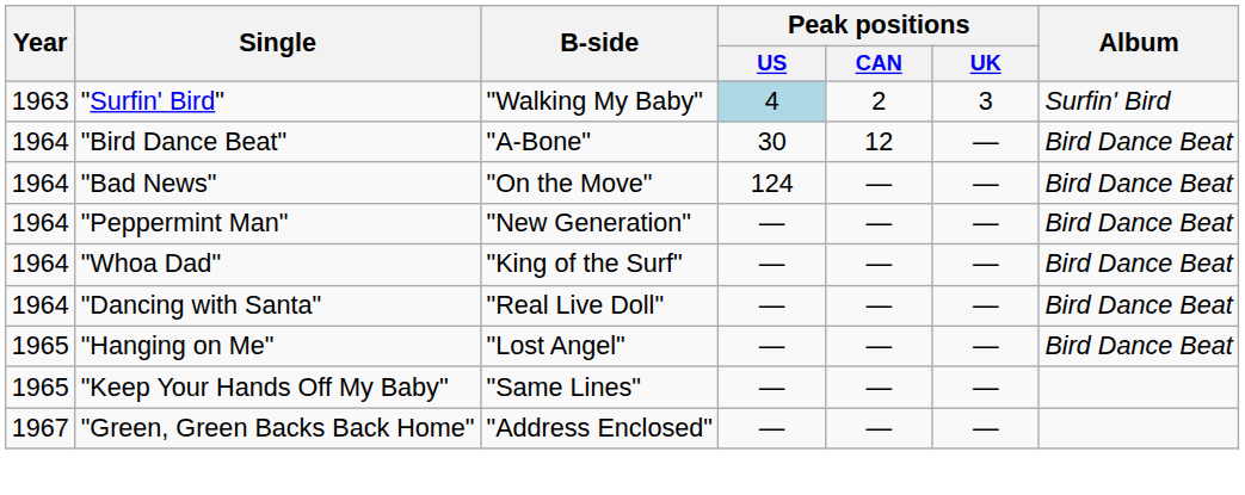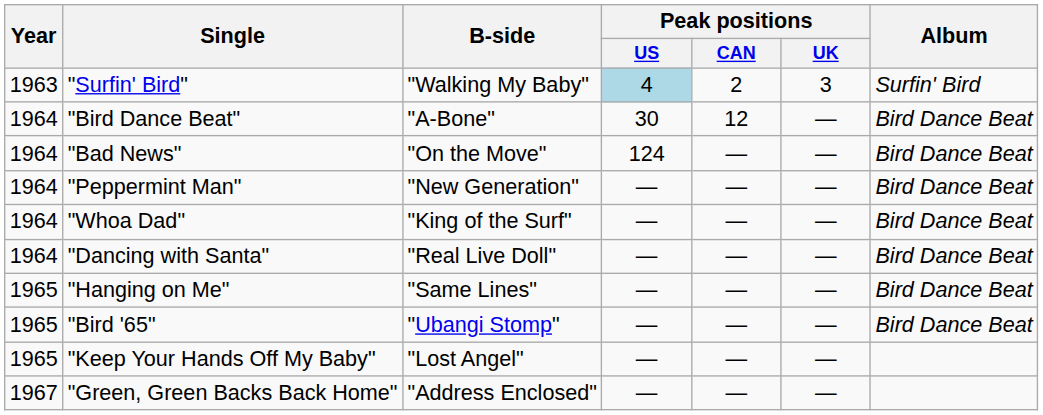 <table class="wikitable" style="text-align:center;">
 <tr>
 <th rowspan="2">Year</th>
 <th rowspan="2">Single</th>
 <th rowspan="2">B-side</th>
 <th colspan="3">Peak positions</th>
 <th rowspan="2">Album</th>
 </tr>
 <tr style="font-size:smaller;">
 <th width="60"><a href='#'>US</a></th>
 <th width="60"><a href='#'>CAN</a></th>
 <th width="60"><a href='#'>UK</a></th>
 </tr>
 <tr>
 <td>1963</td>
 <td align="left">"<a href='#'>Surfin' Bird</a>"</td>
 <td align="left">"Walking My Baby"</td>
 <td style="background: lightblue;">4</td>
 <td>2</td>
 <td>3</td>
 <td align="left"><em>Surfin' Bird</em></td>
 </tr>
 <tr>
 <td>1964</td>
 <td align="left">"Bird Dance Beat"</td>
 <td align="left">"A-Bone"</td>
 <td>30</td>
 <td>12</td>
 <td>—</td>
 <td align="left"><em>Bird Dance Beat</em></td>
 </tr>
 <tr>
 <td>1964</td>
 <td align="left">"Bad News"</td>
 <td align="left">"On the Move"</td>
 <td>124</td>
 <td>—</td>
 <td>—</td>
 <td align="left"><em>Bird Dance Beat</em></td>
 </tr>
 <tr>
 <td>1964</td>
 <td align="left">"Peppermint Man"</td>
 <td align="left">"New Generation"</td>
 <td>—</td>
 <td>—</td>
 <td>—</td>
 <td align="left"><em>Bird Dance Beat</em></td>
 </tr>
 <tr>
 <td>1964</td>
 <td align="left">"Whoa Dad"</td>
 <td align="left">"King of the Surf"</td>
 <td>—</td>
 <td>—</td>
 <td>—</td>
 <td align="left"><em>Bird Dance Beat</em></td>
 </tr>
 <tr>
 <td>1964</td>
 <td align="left">"Dancing with Santa"</td>
 <td align="left">"Real Live Doll"</td>
 <td>—</td>
 <td>—</td>
 <td>—</td>
 <td align="left"><em>Bird Dance Beat</em></td>
 </tr>
 <tr>
 <td>1965</td>
 <td align="left">"Hanging on Me"</td>
-<td align="left">"Lost Angel"</td>
+<td align="left">"Same Lines"</td>
+<td>—</td>
+<td>—</td>
+<td>—</td>
+<td align="left"><em>Bird Dance Beat</em></td>
+</tr>
+<tr>
+<td>1965</td>
+<td align="left">"Bird '65"</td>
+<td align="left">"<a href='#'>Ubangi Stomp</a>"</td>
 <td>—</td>
 <td>—</td>
 <td>—</td>
 <td align="left"><em>Bird Dance Beat</em></td>
 </tr>
 <tr>
 <td>1965</td>
 <td align="left">"Keep Your Hands Off My Baby"</td>
-<td align="left">"Same Lines"</td>
+<td align="left">"Lost Angel"</td>
 <td>—</td>
 <td>—</td>
 <td>—</td>
 <td align="left"></td>
 </tr>
 <tr>
 <td>1967</td>
 <td align="left">"Green, Green Backs Back Home"</td>
 <td align="left">"Address Enclosed"</td>
 <td>—</td>
 <td>—</td>
 <td>—</td>
 <td align="left"></td>
 </tr>
 </table>
